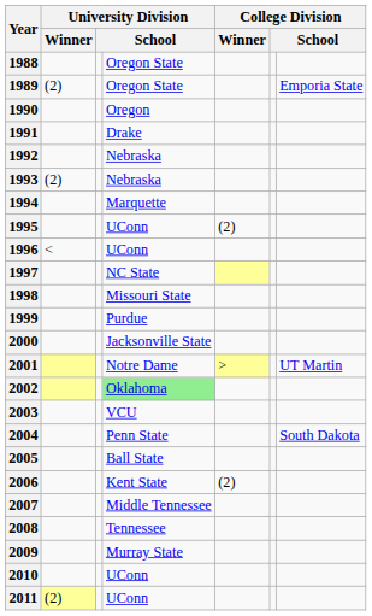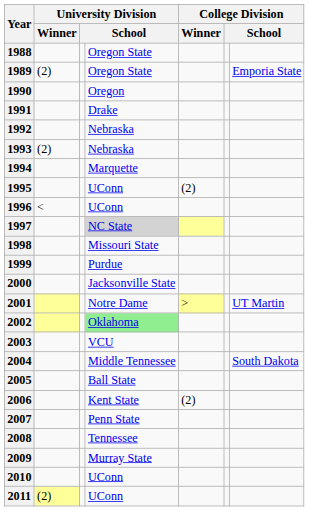 <table class="wikitable sortable">
 <tr>
 <th scope="col" rowspan=2>Year</th>
 <th scope="colgroup" colspan=3>University Division</th>
 <th scope="colgroup" colspan=3>College Division</th>
 </tr>
 <tr>
 <th scope="col">Winner</th>
 <th scope="colgroup" colspan=2>School</th>
 <th scope="col">Winner</th>
 <th scope="colgroup" colspan=2>School</th>
 </tr>
 <tr>
 <th scope="row">1988</th>
 <td></td>
 <td style=></td>
 <td><a href='#'>Oregon State</a></td>
 <td></td>
 <td style=></td>
 <td></td>
 </tr>
 <tr>
 <th scope="row">1989</th>
 <td> (2)</td>
 <td style=></td>
 <td><a href='#'>Oregon State</a></td>
 <td></td>
 <td style=></td>
 <td><a href='#'>Emporia State</a></td>
 </tr>
 <tr>
 <th scope="row">1990</th>
 <td></td>
 <td style=></td>
 <td><a href='#'>Oregon</a></td>
 <td></td>
 <td style=></td>
 <td></td>
 </tr>
 <tr>
 <th scope="row">1991</th>
 <td></td>
 <td style=></td>
 <td><a href='#'>Drake</a></td>
 <td></td>
 <td style=></td>
 <td></td>
 </tr>
 <tr>
 <th scope="row">1992</th>
 <td></td>
 <td style=></td>
 <td><a href='#'>Nebraska</a></td>
 <td></td>
 <td style=></td>
 <td></td>
 </tr>
 <tr>
 <th scope="row">1993</th>
 <td> (2)</td>
 <td style=></td>
 <td><a href='#'>Nebraska</a></td>
 <td></td>
 <td style=></td>
 <td></td>
 </tr>
 <tr>
 <th scope="row">1994</th>
 <td></td>
 <td style=></td>
 <td><a href='#'>Marquette</a></td>
 <td></td>
 <td style=></td>
 <td></td>
 </tr>
 <tr>
 <th scope="row">1995</th>
 <td></td>
 <td style=></td>
 <td><a href='#'>UConn</a></td>
 <td> (2)</td>
 <td style=></td>
 <td></td>
 </tr>
 <tr>
 <th scope="row">1996</th>
 <td><</td>
 <td style=></td>
 <td><a href='#'>UConn</a></td>
 <td></td>
 <td style=></td>
 <td></td>
 </tr>
 <tr>
 <th scope="row">1997</th>
 <td></td>
 <td style=></td>
-<td><a href='#'>NC State</a></td>
+<td style="background: lightgrey;"><a href='#'>NC State</a></td>
 <td bgcolor=#FFFF99></td>
 <td style=></td>
 <td></td>
 </tr>
 <tr>
 <th scope="row">1998</th>
 <td></td>
 <td style=></td>
 <td><a href='#'>Missouri State</a></td>
 <td></td>
 <td style=></td>
 <td></td>
 </tr>
 <tr>
 <th scope="row">1999</th>
 <td></td>
 <td style=></td>
 <td><a href='#'>Purdue</a></td>
 <td></td>
 <td style=></td>
 <td></td>
 </tr>
 <tr>
 <th scope="row">2000</th>
 <td></td>
 <td style=></td>
 <td><a href='#'>Jacksonville State</a></td>
 <td></td>
 <td style=></td>
 <td></td>
 </tr>
 <tr>
 <th scope="row">2001</th>
 <td bgcolor=#FFFF99></td>
 <td style=></td>
 <td><a href='#'>Notre Dame</a></td>
 <td bgcolor=#FFFF99>></td>
 <td style=></td>
 <td><a href='#'>UT Martin</a></td>
 </tr>
 <tr>
 <th scope="row">2002</th>
 <td bgcolor=#FFFF99></td>
 <td style=></td>
 <td style="background: lightgreen;"><a href='#'>Oklahoma</a></td>
 <td></td>
 <td style=></td>
 <td></td>
 </tr>
 <tr>
 <th scope="row">2003</th>
 <td></td>
 <td style=></td>
 <td><a href='#'>VCU</a></td>
 <td></td>
 <td style=></td>
 <td></td>
 </tr>
 <tr>
 <th scope="row">2004</th>
 <td></td>
 <td style=></td>
-<td><a href='#'>Penn State</a></td>
+<td><a href='#'>Middle Tennessee</a></td>
 <td></td>
 <td style=></td>
 <td><a href='#'>South Dakota</a></td>
 </tr>
 <tr>
 <th scope="row">2005</th>
 <td> </td>
 <td style=></td>
 <td><a href='#'>Ball State</a></td>
 <td></td>
 <td style=></td>
 <td></td>
 </tr>
 <tr>
 <th scope="row">2006</th>
 <td></td>
 <td style=></td>
 <td><a href='#'>Kent State</a></td>
 <td> (2)</td>
 <td style=></td>
 <td></td>
 </tr>
 <tr>
 <th scope="row">2007</th>
 <td></td>
 <td style=></td>
-<td><a href='#'>Middle Tennessee</a></td>
+<td><a href='#'>Penn State</a></td>
 <td></td>
 <td style=></td>
 <td></td>
 </tr>
 <tr>
 <th scope="row">2008</th>
 <td> </td>
 <td style=></td>
 <td><a href='#'>Tennessee</a></td>
 <td></td>
 <td style=></td>
 <td></td>
 </tr>
 <tr>
 <th scope="row">2009</th>
 <td></td>
 <td style=></td>
 <td><a href='#'>Murray State</a></td>
 <td></td>
 <td style=></td>
 <td></td>
 </tr>
 <tr>
 <th scope="row">2010</th>
 <td></td>
 <td style=></td>
 <td><a href='#'>UConn</a></td>
 <td></td>
 <td style=></td>
 <td></td>
 </tr>
 <tr>
 <th scope="row">2011</th>
 <td bgcolor=#FFFF99> (2)</td>
 <td style=></td>
 <td><a href='#'>UConn</a></td>
 <td></td>
 <td style=></td>
 <td></td>
 </tr>
 </table>
